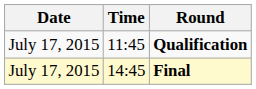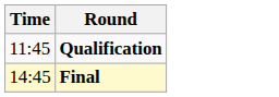 <table class="wikitable">
 <tr>
-<th>Date</th>
 <th>Time</th>
 <th>Round</th>
 </tr>
 <tr>
-<td>July 17, 2015</td>
 <td>11:45</td>
 <td><strong>Qualification</strong></td>
 </tr>
 <tr style=background:lemonchiffon>
-<td>July 17, 2015</td>
 <td>14:45</td>
 <td><strong>Final</strong></td>
 </tr>
 </table>
